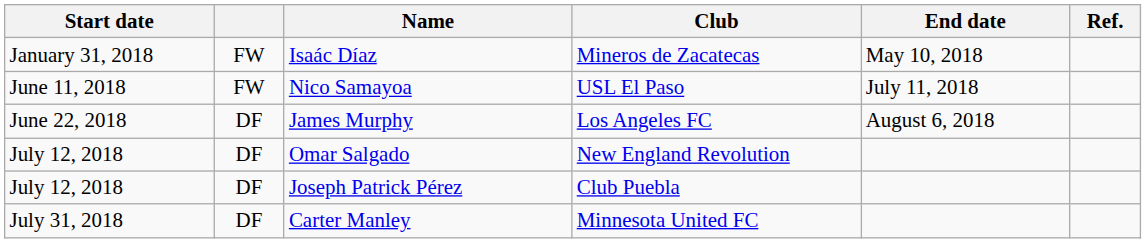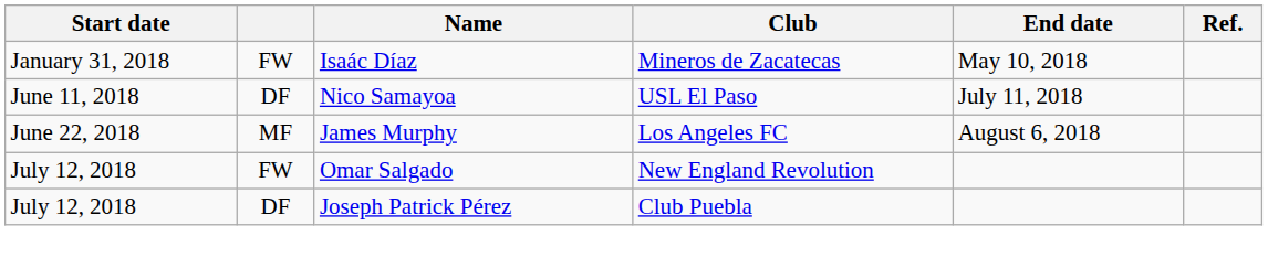 <table class="wikitable plainrowheaders">
 <tr>
 <th scope=col style="width:10em;">Start date</th>
 <th scope=col style="width:3em;"></th>
 <th scope=col style="width:14em;">Name</th>
 <th scope=col style="width:14em;">Club</th>
 <th scope=col style="width:10em;">End date</th>
 <th scope=col style="width:3em;">Ref.</th>
 </tr>
 <tr>
 <td>January 31, 2018</td>
 <td align=center>FW</td>
 <td> <a href='#'>Isaác Díaz</a></td>
 <td> <a href='#'>Mineros de Zacatecas</a></td>
 <td>May 10, 2018</td>
 <td align=center></td>
 </tr>
 <tr>
 <td>June 11, 2018</td>
-<td align=center>FW</td>
+<td align=center>DF</td>
 <td> <a href='#'>Nico Samayoa</a></td>
 <td> <a href='#'>USL El Paso</a></td>
 <td>July 11, 2018</td>
 <td align=center></td>
 </tr>
 <tr>
 <td>June 22, 2018</td>
-<td align=center>DF</td>
+<td align=center>MF</td>
 <td> <a href='#'>James Murphy</a></td>
 <td> <a href='#'>Los Angeles FC</a></td>
 <td>August 6, 2018</td>
 <td align=center></td>
 </tr>
 <tr>
 <td>July 12, 2018</td>
-<td align=center>DF</td>
+<td align=center>FW</td>
 <td> <a href='#'>Omar Salgado</a></td>
 <td> <a href='#'>New England Revolution</a></td>
 <td></td>
 <td align=center></td>
 </tr>
 <tr>
 <td>July 12, 2018</td>
 <td align=center>DF</td>
 <td> <a href='#'>Joseph Patrick Pérez</a></td>
 <td> <a href='#'>Club Puebla</a></td>
 <td></td>
 <td align=center></td>
 </tr>
-<tr>
-<td>July 31, 2018</td>
-<td align=center>DF</td>
-<td> <a href='#'>Carter Manley</a></td>
-<td> <a href='#'>Minnesota United FC</a></td>
-<td></td>
-<td align=center></td>
-</tr>
 </table>
